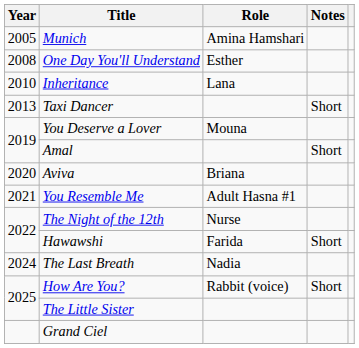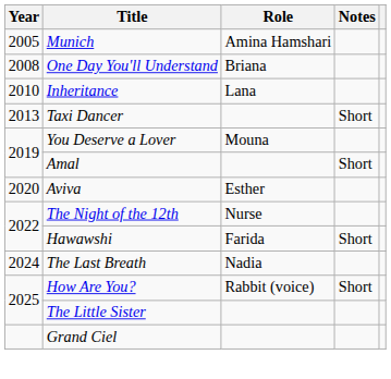 <table class="wikitable sortable">
 <tr>
 <th>Year</th>
 <th>Title</th>
 <th>Role</th>
 <th class="unsortable">Notes</th>
 <th scope="col"></th>
 </tr>
 <tr>
 <td>2005</td>
 <td><em><a href='#'>Munich</a></em></td>
 <td>Amina Hamshari</td>
 <td></td>
 <td></td>
 </tr>
 <tr>
 <td>2008</td>
 <td><em><a href='#'>One Day You'll Understand</a></em></td>
-<td>Esther</td>
+<td>Briana</td>
 <td></td>
 <td></td>
 </tr>
 <tr>
 <td>2010</td>
 <td><em><a href='#'>Inheritance</a></em></td>
 <td>Lana</td>
 <td></td>
 <td></td>
 </tr>
 <tr>
 <td>2013</td>
 <td><em>Taxi Dancer</em></td>
 <td></td>
 <td>Short</td>
 <td></td>
 </tr>
 <tr>
 <td rowspan="2">2019</td>
 <td><em>You Deserve a Lover</em></td>
 <td>Mouna</td>
 <td></td>
 <td></td>
 </tr>
 <tr>
 <td><em>Amal</em></td>
 <td></td>
 <td>Short</td>
 <td></td>
 </tr>
 <tr>
 <td>2020</td>
 <td><em>Aviva</em></td>
-<td>Briana</td>
-<td></td>
-<td></td>
-</tr>
-<tr>
-<td>2021</td>
-<td><em><a href='#'>You Resemble Me</a></em></td>
-<td>Adult Hasna #1</td>
+<td>Esther</td>
 <td></td>
 <td></td>
 </tr>
 <tr>
 <td rowspan="2">2022</td>
 <td><em><a href='#'>The Night of the 12th</a></em></td>
 <td>Nurse</td>
 <td></td>
 <td align="center"></td>
 </tr>
 <tr>
 <td><em>Hawawshi</em></td>
 <td>Farida</td>
 <td>Short</td>
 <td></td>
 </tr>
 <tr>
 <td>2024</td>
 <td><em>The Last Breath</em></td>
 <td>Nadia</td>
 <td></td>
 <td></td>
 </tr>
 <tr>
 <td rowspan="2">2025</td>
 <td><em><a href='#'>How Are You?</a></em></td>
 <td>Rabbit (voice)</td>
 <td>Short</td>
 <td></td>
 </tr>
 <tr>
 <td><em><a href='#'>The Little Sister</a></em></td>
 <td></td>
 <td></td>
 <td></td>
 </tr>
 <tr>
 <td></td>
 <td><em>Grand Ciel</em></td>
 <td></td>
 <td></td>
 <td></td>
 </tr>
 </table>
